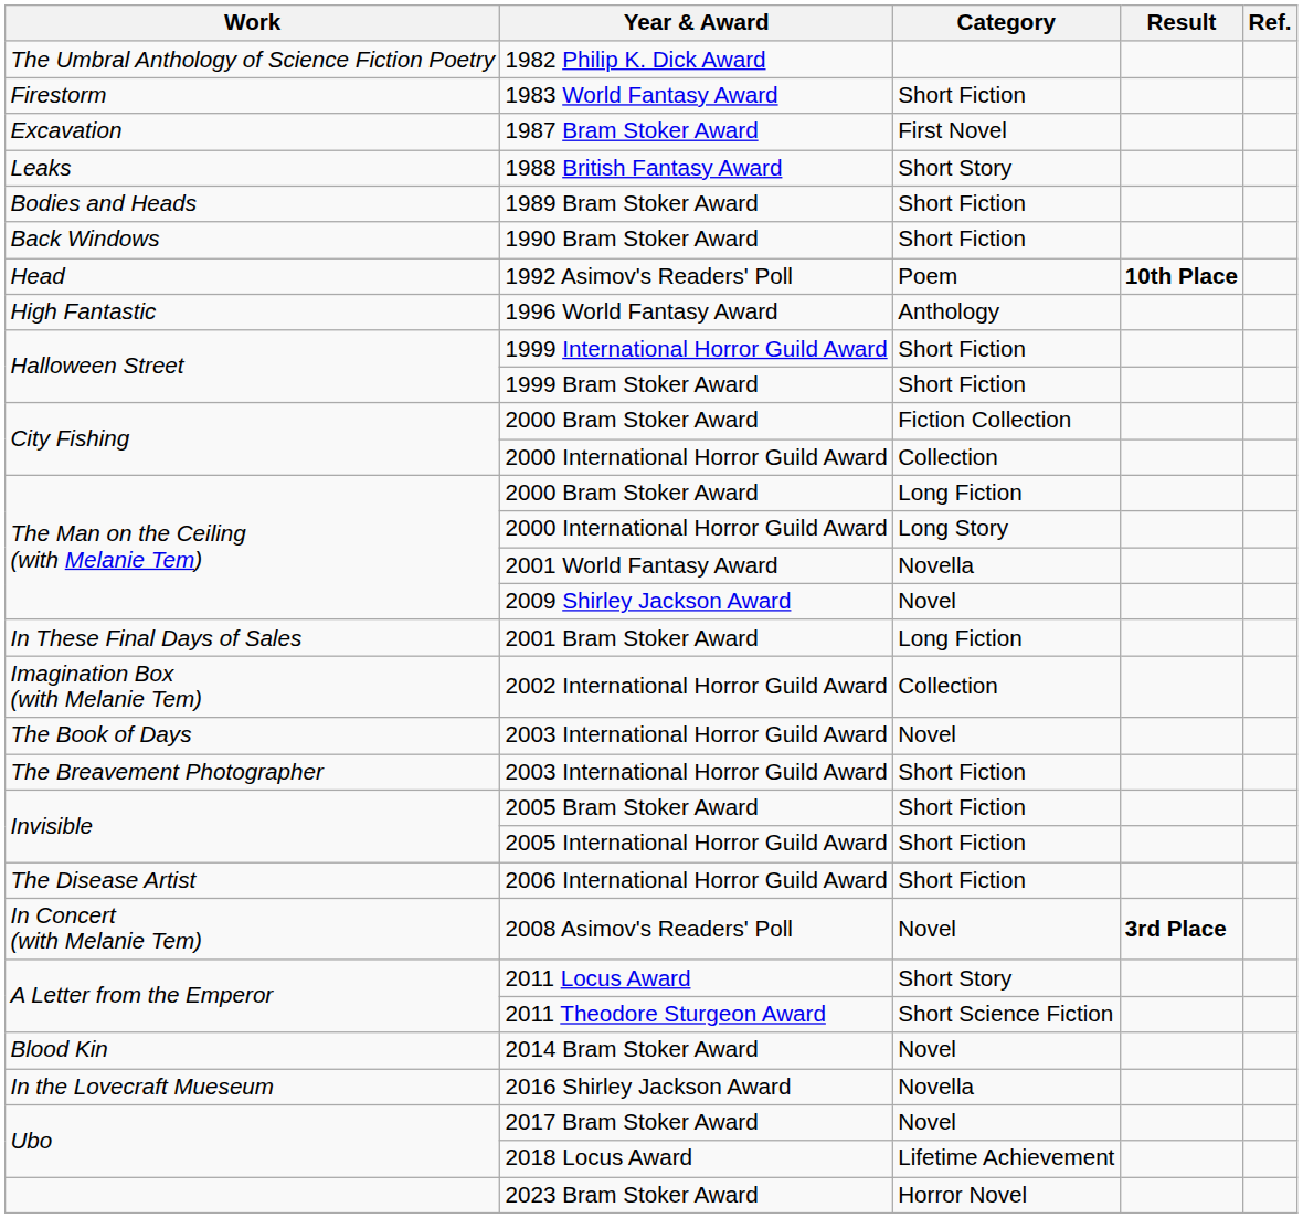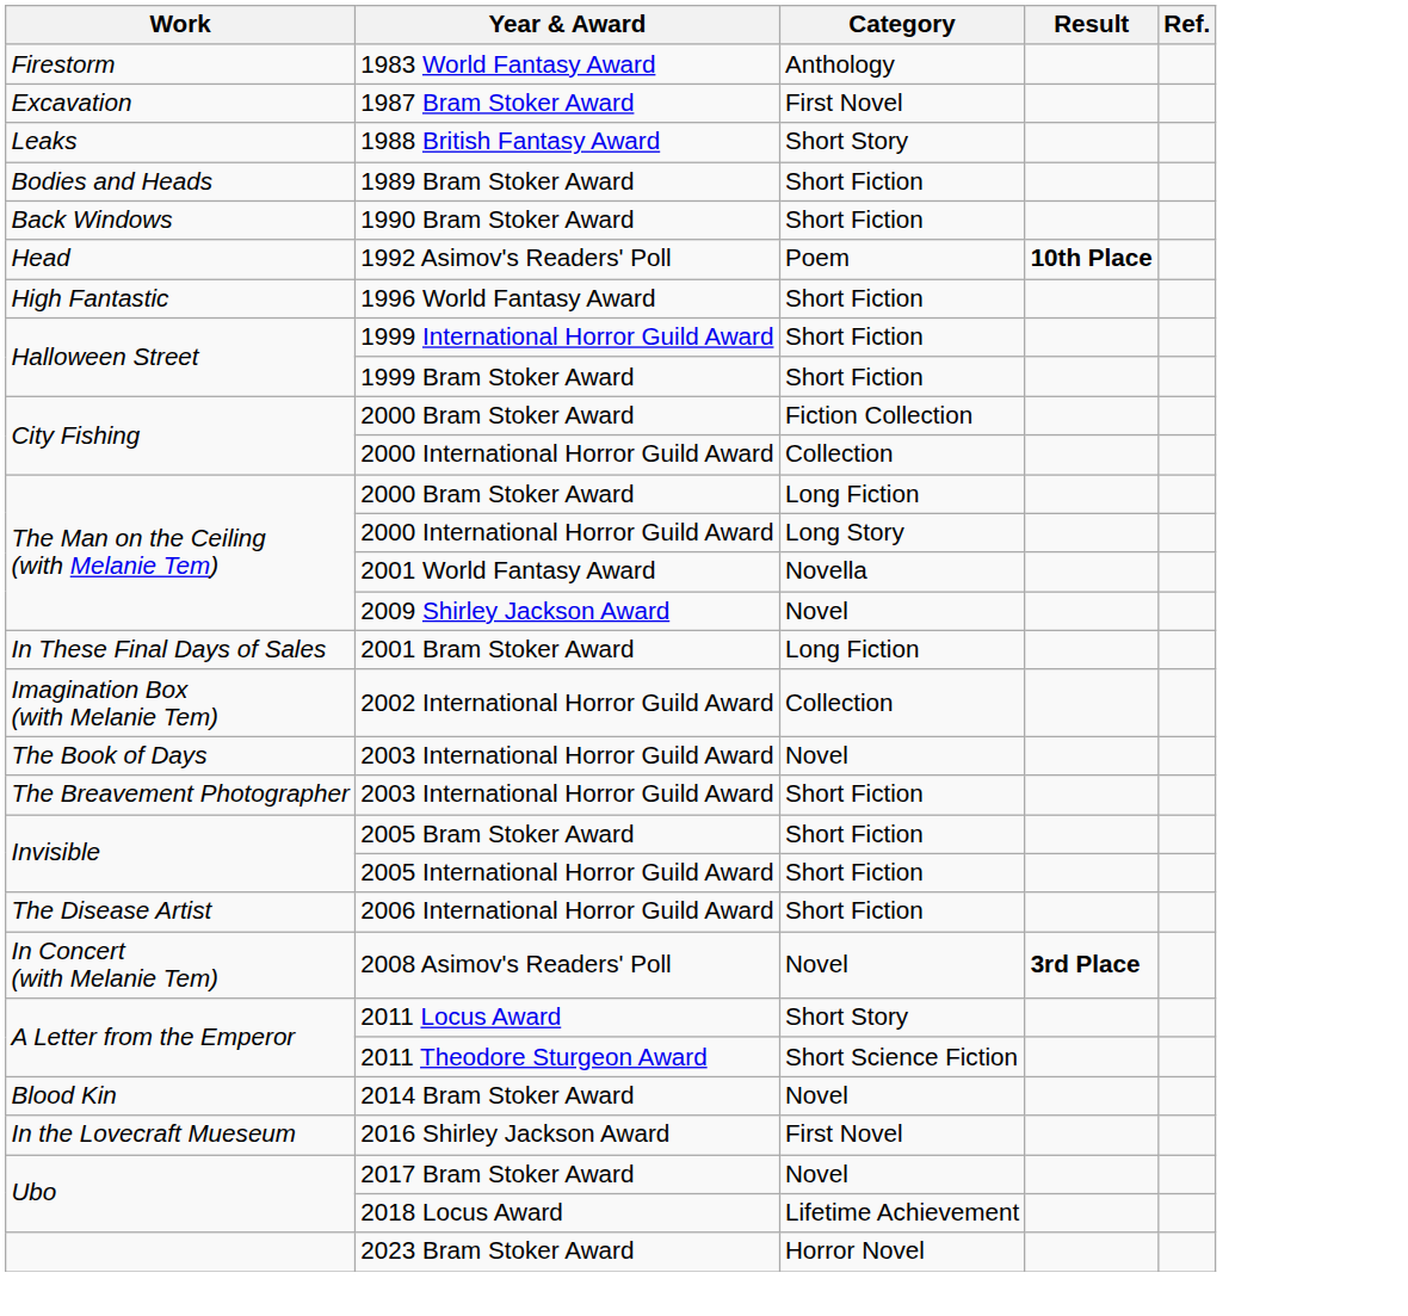 <table class="wikitable">
 <tr>
 <th>Work</th>
 <th>Year & Award</th>
 <th>Category</th>
 <th>Result</th>
 <th>Ref.</th>
 </tr>
 <tr>
-<td rowspan="1"><em>The Umbral Anthology of Science Fiction Poetry</em></td>
-<td>1982 <a href='#'>Philip K. Dick Award</a></td>
-<td></td>
-<td></td>
-<td></td>
-</tr>
-<tr>
 <td rowspan="1"><em>Firestorm</em></td>
 <td>1983 <a href='#'>World Fantasy Award</a></td>
-<td>Short Fiction</td>
+<td>Anthology</td>
 <td></td>
 <td></td>
 </tr>
 <tr>
 <td rowspan="1"><em>Excavation</em></td>
 <td>1987 <a href='#'>Bram Stoker Award</a></td>
 <td>First Novel</td>
 <td></td>
 <td></td>
 </tr>
 <tr>
 <td rowspan="1"><em>Leaks</em></td>
 <td>1988 <a href='#'>British Fantasy Award</a></td>
 <td>Short Story</td>
 <td></td>
 <td></td>
 </tr>
 <tr>
 <td rowspan="1"><em>Bodies and Heads</em></td>
 <td>1989 Bram Stoker Award</td>
 <td>Short Fiction</td>
 <td></td>
 <td></td>
 </tr>
 <tr>
 <td rowspan="1"><em>Back Windows</em></td>
 <td>1990 Bram Stoker Award</td>
 <td>Short Fiction</td>
 <td></td>
 <td></td>
 </tr>
 <tr>
 <td rowspan="1"><em>Head</em></td>
 <td>1992 Asimov's Readers' Poll</td>
 <td>Poem</td>
 <td><strong>10th Place</strong></td>
 <td></td>
 </tr>
 <tr>
 <td rowspan="1"><em>High Fantastic</em></td>
 <td>1996 World Fantasy Award</td>
-<td>Anthology</td>
+<td>Short Fiction</td>
 <td></td>
 <td></td>
 </tr>
 <tr>
 <td rowspan="2"><em>Halloween Street</em></td>
 <td>1999 <a href='#'>International Horror Guild Award</a></td>
 <td>Short Fiction</td>
 <td></td>
 <td></td>
 </tr>
 <tr>
 <td>1999 Bram Stoker Award</td>
 <td>Short Fiction</td>
 <td></td>
 <td></td>
 </tr>
 <tr>
 <td rowspan="2"><em>City Fishing</em></td>
 <td>2000 Bram Stoker Award</td>
 <td>Fiction Collection</td>
 <td></td>
 <td></td>
 </tr>
 <tr>
 <td>2000 International Horror Guild Award</td>
 <td>Collection</td>
 <td></td>
 <td></td>
 </tr>
 <tr>
 <td rowspan="4"><em>The Man on the Ceiling</em><br><em>(with <a href='#'>Melanie Tem</a>)</em></td>
 <td>2000 Bram Stoker Award</td>
 <td>Long Fiction</td>
 <td></td>
 <td></td>
 </tr>
 <tr>
 <td>2000 International Horror Guild Award</td>
 <td>Long Story</td>
 <td></td>
 <td></td>
 </tr>
 <tr>
 <td>2001 World Fantasy Award</td>
 <td>Novella</td>
 <td></td>
 <td></td>
 </tr>
 <tr>
 <td>2009 <a href='#'>Shirley Jackson Award</a></td>
 <td>Novel</td>
 <td></td>
 <td></td>
 </tr>
 <tr>
 <td rowspan="1"><em>In These Final Days of Sales</em></td>
 <td>2001 Bram Stoker Award</td>
 <td>Long Fiction</td>
 <td></td>
 <td></td>
 </tr>
 <tr>
 <td rowspan="1"><em>Imagination Box</em><br><em>(with Melanie Tem)</em></td>
 <td>2002 International Horror Guild Award</td>
 <td>Collection</td>
 <td></td>
 <td></td>
 </tr>
 <tr>
 <td rowspan="1"><em>The Book of Days</em></td>
 <td>2003 International Horror Guild Award</td>
 <td>Novel</td>
 <td></td>
 <td></td>
 </tr>
 <tr>
 <td rowspan="1"><em>The Breavement Photographer</em></td>
 <td>2003 International Horror Guild Award</td>
 <td>Short Fiction</td>
 <td></td>
 <td></td>
 </tr>
 <tr>
 <td rowspan="2"><em>Invisible</em></td>
 <td>2005 Bram Stoker Award</td>
 <td>Short Fiction</td>
 <td></td>
 <td></td>
 </tr>
 <tr>
 <td>2005 International Horror Guild Award</td>
 <td>Short Fiction</td>
 <td></td>
 <td></td>
 </tr>
 <tr>
 <td rowspan="1"><em>The Disease Artist</em></td>
 <td>2006 International Horror Guild Award</td>
 <td>Short Fiction</td>
 <td></td>
 <td></td>
 </tr>
 <tr>
 <td rowspan="1"><em>In Concert</em><br><em>(with Melanie Tem)</em></td>
 <td>2008 Asimov's Readers' Poll</td>
 <td>Novel</td>
 <td><strong>3rd Place</strong></td>
 <td></td>
 </tr>
 <tr>
 <td rowspan="2"><em>A Letter from the Emperor</em></td>
 <td>2011 <a href='#'>Locus Award</a></td>
 <td>Short Story</td>
 <td></td>
 <td></td>
 </tr>
 <tr>
 <td>2011 <a href='#'>Theodore Sturgeon Award</a></td>
 <td>Short Science Fiction</td>
 <td></td>
 <td></td>
 </tr>
 <tr>
 <td rowspan="1"><em>Blood Kin</em></td>
 <td>2014 Bram Stoker Award</td>
 <td>Novel</td>
 <td></td>
 <td></td>
 </tr>
 <tr>
 <td rowspan="1"><em>In the Lovecraft Mueseum</em></td>
 <td>2016 Shirley Jackson Award</td>
-<td>Novella</td>
+<td>First Novel</td>
 <td></td>
 <td></td>
 </tr>
 <tr>
 <td rowspan="2"><em>Ubo</em></td>
 <td>2017 Bram Stoker Award</td>
 <td>Novel</td>
 <td></td>
 <td></td>
 </tr>
 <tr>
 <td>2018 Locus Award</td>
 <td>Lifetime Achievement</td>
 <td></td>
 <td></td>
 </tr>
 <tr>
 <td rowspan="1"></td>
 <td>2023 Bram Stoker Award</td>
 <td>Horror Novel</td>
 <td></td>
 <td></td>
 </tr>
 <tr>
 </tr>
 </table>
